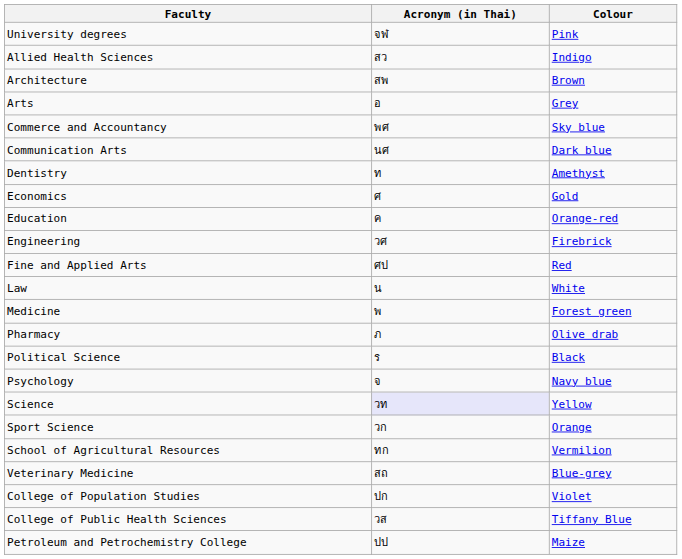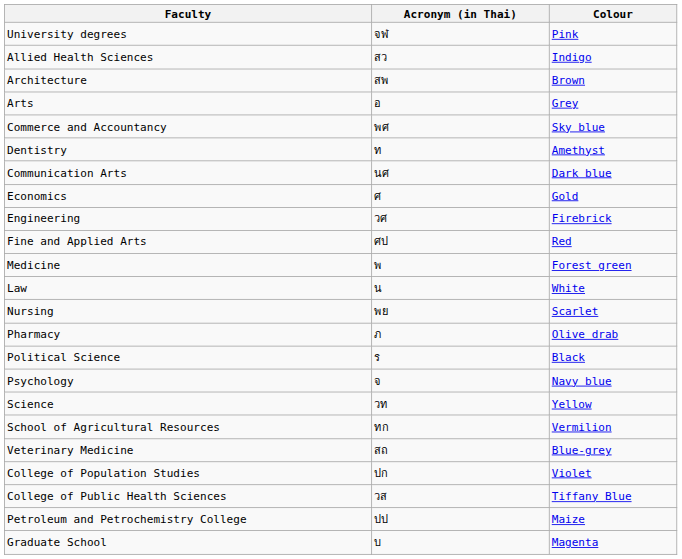 <table class="wikitable" width=50%>
 <tr>
 <th>Faculty</th>
 <th>Acronym (in Thai)</th>
 <th>Colour</th>
 </tr>
 <tr>
 <td>University degrees</td>
 <td>จฬ</td>
 <td> <a href='#'>Pink</a></td>
 </tr>
 <tr>
 <td>Allied Health Sciences</td>
 <td>สว</td>
 <td> <a href='#'>Indigo</a></td>
 </tr>
 <tr>
 <td>Architecture</td>
 <td>สพ</td>
 <td> <a href='#'>Brown</a></td>
 </tr>
 <tr>
 <td>Arts</td>
 <td>อ</td>
 <td> <a href='#'>Grey</a></td>
 </tr>
 <tr>
 <td>Commerce and Accountancy</td>
 <td>พศ</td>
 <td> <a href='#'>Sky blue</a></td>
 </tr>
 <tr>
+<td>Dentistry</td>
+<td>ท</td>
+<td> <a href='#'>Amethyst</a></td>
+</tr>
+<tr>
 <td>Communication Arts</td>
 <td>นศ</td>
 <td> <a href='#'>Dark blue</a></td>
 </tr>
 <tr>
-<td>Dentistry</td>
-<td>ท</td>
-<td> <a href='#'>Amethyst</a></td>
-</tr>
-<tr>
 <td>Economics</td>
 <td>ศ</td>
 <td> <a href='#'>Gold</a></td>
-</tr>
-<tr>
-<td>Education</td>
-<td>ค</td>
-<td> <a href='#'>Orange-red</a></td>
 </tr>
 <tr>
 <td>Engineering</td>
 <td>วศ</td>
 <td> <a href='#'>Firebrick</a></td>
 </tr>
 <tr>
 <td>Fine and Applied Arts</td>
 <td>ศป</td>
 <td> <a href='#'>Red</a></td>
 </tr>
 <tr>
+<td>Medicine</td>
+<td>พ</td>
+<td> <a href='#'>Forest green</a></td>
+</tr>
+<tr>
 <td>Law</td>
 <td>น</td>
 <td> <a href='#'>White</a></td>
 </tr>
 <tr>
-<td>Medicine</td>
-<td>พ</td>
-<td> <a href='#'>Forest green</a></td>
+<td>Nursing</td>
+<td>พย</td>
+<td> <a href='#'>Scarlet</a></td>
 </tr>
 <tr>
 <td>Pharmacy</td>
 <td>ภ</td>
 <td> <a href='#'>Olive drab</a></td>
 </tr>
 <tr>
 <td>Political Science</td>
 <td>ร</td>
 <td> <a href='#'>Black</a></td>
 </tr>
 <tr>
 <td>Psychology</td>
 <td>จ</td>
 <td> <a href='#'>Navy blue</a></td>
 </tr>
 <tr>
 <td>Science</td>
-<td style="background: lavender;">วท</td>
+<td>วท</td>
 <td> <a href='#'>Yellow</a></td>
-</tr>
-<tr>
-<td>Sport Science</td>
-<td>วก</td>
-<td> <a href='#'>Orange</a></td>
 </tr>
 <tr>
 <td>School of Agricultural Resources</td>
 <td>ทก</td>
 <td> <a href='#'>Vermilion</a></td>
 </tr>
 <tr>
 <td>Veterinary Medicine</td>
 <td>สถ</td>
 <td>  <a href='#'>Blue-grey</a></td>
 </tr>
 <tr>
 <td>College of Population Studies</td>
 <td>ปก</td>
 <td> <a href='#'>Violet</a></td>
 </tr>
 <tr>
 <td>College of Public Health Sciences</td>
 <td>วส</td>
 <td> <a href='#'>Tiffany Blue</a></td>
 </tr>
 <tr>
 <td>Petroleum and Petrochemistry College</td>
 <td>ปป</td>
 <td> <a href='#'>Maize</a></td>
 </tr>
+<tr>
+<td>Graduate School</td>
+<td>บ</td>
+<td> <a href='#'>Magenta</a></td>
+</tr>
 </table>
